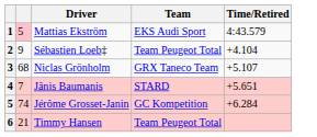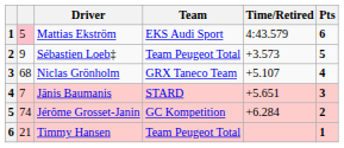 <table class=wikitable style="font-size:95%">
 <tr>
 <th></th>
 <th></th>
 <th>Driver</th>
 <th>Team</th>
 <th>Time/Retired</th>
+<th>Pts</th>
 </tr>
 <tr>
 <th>1</th>
 <td style="background: pink;">5</td>
 <td> <a href='#'>Mattias Ekström</a></td>
 <td><a href='#'>EKS Audi Sport</a></td>
 <td>4:43.579</td>
+<td><strong>6</strong></td>
 </tr>
 <tr>
 <th>2</th>
 <td>9</td>
 <td> <a href='#'>Sébastien Loeb</a>‡</td>
 <td><a href='#'>Team Peugeot Total</a></td>
-<td>+4.104</td>
+<td>+3.573</td>
+<td><strong>5</strong></td>
 </tr>
 <tr>
 <th>3</th>
 <td>68</td>
 <td> <a href='#'>Niclas Grönholm</a></td>
 <td><a href='#'>GRX Taneco Team</a></td>
 <td>+5.107</td>
+<td><strong>4</strong></td>
 </tr>
 <tr style="background:#ffcccc;">
 <th>4</th>
 <td>7</td>
 <td> <a href='#'>Jānis Baumanis</a></td>
 <td><a href='#'>STARD</a></td>
 <td>+5.651</td>
+<td><strong>3</strong></td>
 </tr>
 <tr style="background:#ffcccc;">
 <th>5</th>
 <td>74</td>
 <td> <a href='#'>Jérôme Grosset-Janin</a></td>
 <td><a href='#'>GC Kompetition</a></td>
 <td>+6.284</td>
+<td><strong>2</strong></td>
 </tr>
 <tr style="background:#ffcccc;">
 <th>6</th>
 <td>21</td>
 <td> <a href='#'>Timmy Hansen</a></td>
 <td><a href='#'>Team Peugeot Total</a></td>
 <td></td>
+<td><strong>1</strong></td>
 </tr>
 </table>
